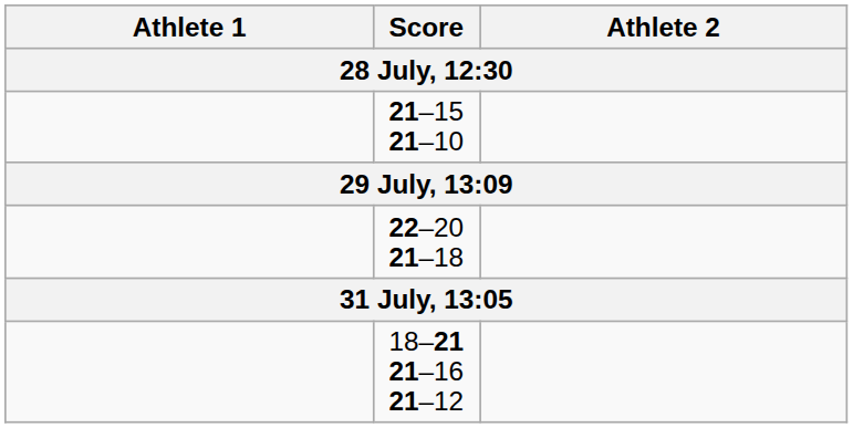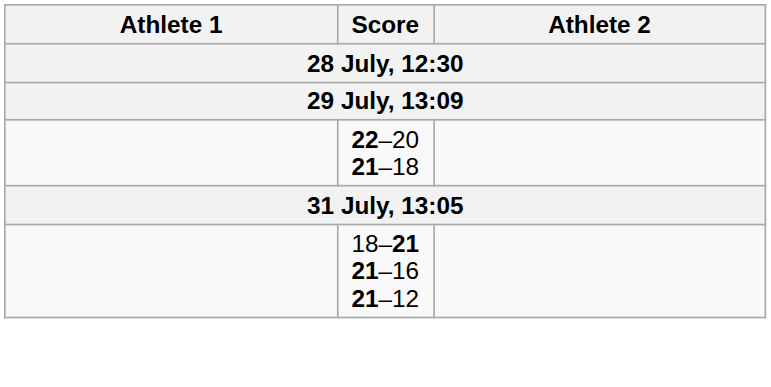 <table class="wikitable" style="text-align: center; font-size:90% ">
 <tr>
 <th align="right" width="190">Athlete 1</th>
 <th width="50">Score</th>
 <th align="left" width="190">Athlete 2</th>
 </tr>
 <tr>
 <th colspan=3>28 July, 12:30</th>
-</tr>
-<tr>
-<td align=right><strong></strong></td>
-<td align=center><strong>21</strong>–15<br><strong>21</strong>–10</td>
-<td align=left></td>
 </tr>
 <tr>
 <th colspan=3>29 July, 13:09</th>
 </tr>
 <tr>
 <td align=right><strong></strong></td>
 <td align=center><strong>22</strong>–20<br><strong>21</strong>–18</td>
 <td align=left></td>
 </tr>
 <tr>
 <th colspan=3>31 July, 13:05</th>
 </tr>
 <tr>
 <td align=right><strong></strong></td>
 <td align=center>18–<strong>21</strong><br><strong>21</strong>–16<br><strong>21</strong>–12</td>
 <td align=left></td>
 </tr>
 </table>
